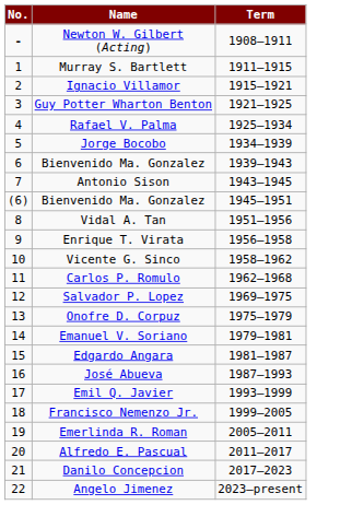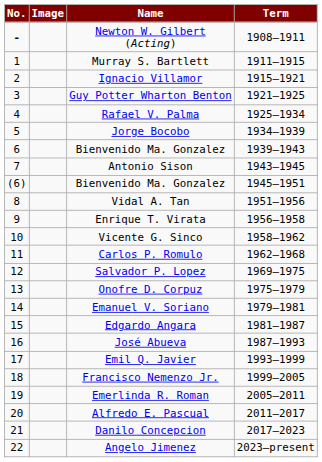 <table class="wikitable" style="text-align:center;">
 <tr>
 <th style="background:#800000; color:white;">No.</th>
+<th style="background:#800000; color:white;">Image</th>
 <th style="background:#800000; color:white;">Name</th>
 <th style="background:#800000; color:white;">Term</th>
 </tr>
 <tr>
 <td><strong>-</strong></td>
+<td></td>
 <td><a href='#'>Newton W. Gilbert</a><br>(<em>Acting</em>)</td>
 <td>1908–1911</td>
 </tr>
 <tr>
 <td>1</td>
+<td></td>
 <td>Murray S. Bartlett</td>
 <td>1911–1915</td>
 </tr>
 <tr>
 <td>2</td>
+<td></td>
 <td><a href='#'>Ignacio Villamor</a></td>
 <td>1915–1921</td>
 </tr>
 <tr>
 <td>3</td>
+<td></td>
 <td><a href='#'>Guy Potter Wharton Benton</a></td>
 <td>1921–1925</td>
 </tr>
 <tr>
 <td>4</td>
+<td></td>
 <td><a href='#'>Rafael V. Palma</a></td>
 <td>1925–1934</td>
 </tr>
 <tr>
 <td>5</td>
+<td></td>
 <td><a href='#'>Jorge Bocobo</a></td>
 <td>1934–1939</td>
 </tr>
 <tr>
 <td>6</td>
+<td></td>
 <td>Bienvenido Ma. Gonzalez</td>
 <td>1939–1943</td>
 </tr>
 <tr>
 <td>7</td>
+<td></td>
 <td>Antonio Sison</td>
 <td>1943–1945</td>
 </tr>
 <tr>
 <td>(6)</td>
+<td></td>
 <td>Bienvenido Ma. Gonzalez</td>
 <td>1945–1951</td>
 </tr>
 <tr>
 <td>8</td>
+<td></td>
 <td>Vidal A. Tan</td>
 <td>1951–1956</td>
 </tr>
 <tr>
 <td>9</td>
+<td></td>
 <td>Enrique T. Virata</td>
 <td>1956–1958</td>
 </tr>
 <tr>
 <td>10</td>
+<td></td>
 <td>Vicente G. Sinco</td>
 <td>1958–1962</td>
 </tr>
 <tr>
 <td>11</td>
+<td></td>
 <td><a href='#'>Carlos P. Romulo</a></td>
 <td>1962–1968</td>
 </tr>
 <tr>
 <td>12</td>
+<td></td>
 <td><a href='#'>Salvador P. Lopez</a></td>
 <td>1969–1975</td>
 </tr>
 <tr>
 <td>13</td>
+<td></td>
 <td><a href='#'>Onofre D. Corpuz</a></td>
 <td>1975–1979</td>
 </tr>
 <tr>
 <td>14</td>
+<td></td>
 <td><a href='#'>Emanuel V. Soriano</a></td>
 <td>1979–1981</td>
 </tr>
 <tr>
 <td>15</td>
+<td></td>
 <td><a href='#'>Edgardo Angara</a></td>
 <td>1981–1987</td>
 </tr>
 <tr>
 <td>16</td>
+<td></td>
 <td><a href='#'>José Abueva</a></td>
 <td>1987–1993</td>
 </tr>
 <tr>
 <td>17</td>
+<td></td>
 <td><a href='#'>Emil Q. Javier</a></td>
 <td>1993–1999</td>
 </tr>
 <tr>
 <td>18</td>
+<td></td>
 <td><a href='#'>Francisco Nemenzo Jr.</a></td>
 <td>1999–2005</td>
 </tr>
 <tr>
 <td>19</td>
+<td></td>
 <td><a href='#'>Emerlinda R. Roman</a></td>
 <td>2005–2011</td>
 </tr>
 <tr>
 <td>20</td>
+<td></td>
 <td><a href='#'>Alfredo E. Pascual</a></td>
 <td>2011–2017</td>
 </tr>
 <tr>
 <td>21</td>
+<td></td>
 <td><a href='#'>Danilo Concepcion</a></td>
 <td>2017–2023</td>
 </tr>
 <tr>
 <td>22</td>
+<td></td>
 <td><a href='#'>Angelo Jimenez</a></td>
 <td>2023–present</td>
 </tr>
 </table>
